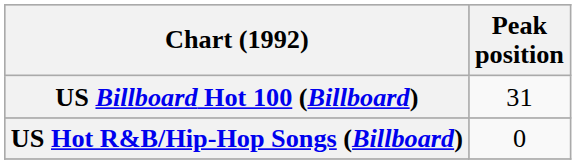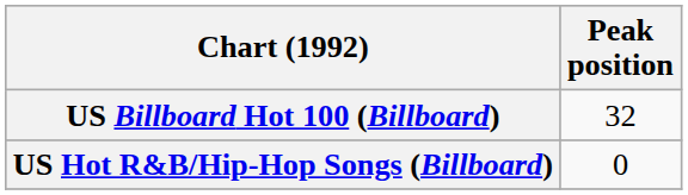 <table class="wikitable sortable plainrowheaders" style="text-align:center">
 <tr>
 <th scope="col">Chart (1992)</th>
 <th scope="col">Peak<br>position</th>
 </tr>
 <tr>
 <th scope="row">US <a href='#'><em>Billboard</em> Hot 100</a> (<em><a href='#'>Billboard</a></em>)</th>
-<td>31</td>
+<td>32</td>
 </tr>
 <tr>
 <th scope="row">US <a href='#'>Hot R&B/Hip-Hop Songs</a> (<em><a href='#'>Billboard</a></em>)</th>
 <td>0</td>
 </tr>
 </table>
